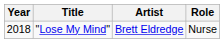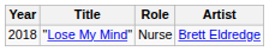 <table class="wikitable">
 <tr>
 <th>Year</th>
 <th>Title</th>
+<th>Role</th>
 <th>Artist</th>
-<th>Role</th>
 </tr>
 <tr>
 <td>2018</td>
 <td>"<a href='#'>Lose My Mind</a>"</td>
+<td>Nurse</td>
 <td><a href='#'>Brett Eldredge</a></td>
-<td>Nurse</td>
 </tr>
 </table>
